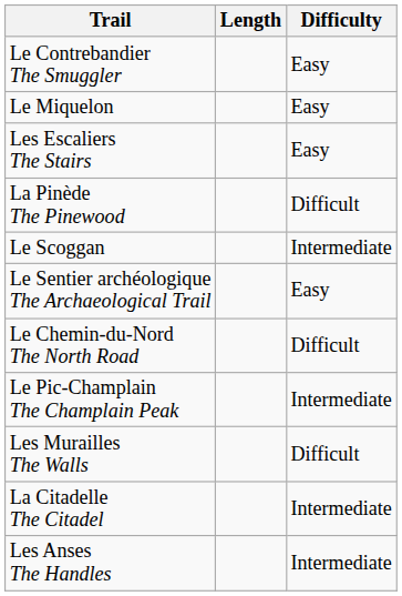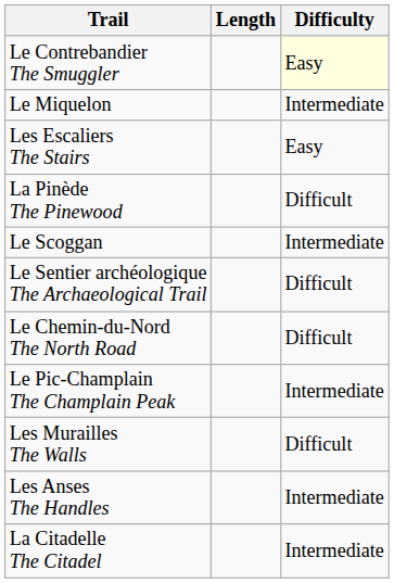 <table class="wikitable sortable">
 <tr>
 <th>Trail</th>
 <th>Length</th>
 <th>Difficulty</th>
 </tr>
 <tr>
 <td>Le Contrebandier<br><em>The Smuggler</em></td>
 <td></td>
-<td>Easy</td>
+<td style="background: lightyellow;">Easy</td>
 </tr>
 <tr>
 <td>Le Miquelon</td>
 <td></td>
-<td>Easy</td>
+<td>Intermediate</td>
 </tr>
 <tr>
 <td>Les Escaliers<br><em>The Stairs</em></td>
 <td></td>
 <td>Easy</td>
 </tr>
 <tr>
 <td>La Pinède<br><em>The Pinewood</em></td>
 <td></td>
 <td>Difficult</td>
 </tr>
 <tr>
 <td>Le Scoggan</td>
 <td></td>
 <td>Intermediate</td>
 </tr>
 <tr>
 <td>Le Sentier archéologique<br><em>The Archaeological Trail</em></td>
 <td></td>
-<td>Easy</td>
+<td>Difficult</td>
 </tr>
 <tr>
 <td>Le Chemin-du-Nord<br><em>The North Road</em></td>
 <td></td>
 <td>Difficult</td>
 </tr>
 <tr>
 <td>Le Pic-Champlain<br><em>The Champlain Peak</em></td>
 <td></td>
 <td>Intermediate</td>
 </tr>
 <tr>
 <td>Les Murailles<br><em>The Walls</em></td>
 <td></td>
 <td>Difficult</td>
 </tr>
 <tr>
+<td>Les Anses<br><em>The Handles</em></td>
+<td></td>
+<td>Intermediate</td>
+</tr>
+<tr>
 <td>La Citadelle<br><em>The Citadel</em></td>
 <td></td>
 <td>Intermediate</td>
 </tr>
-<tr>
-<td>Les Anses<br><em>The Handles</em></td>
-<td></td>
-<td>Intermediate</td>
-</tr>
 </table>
